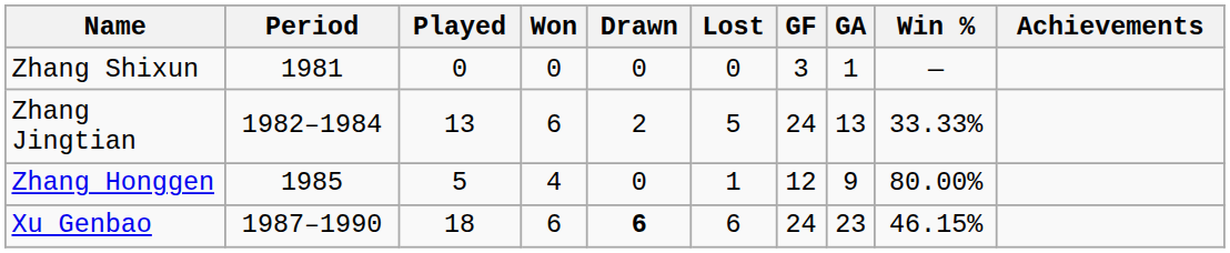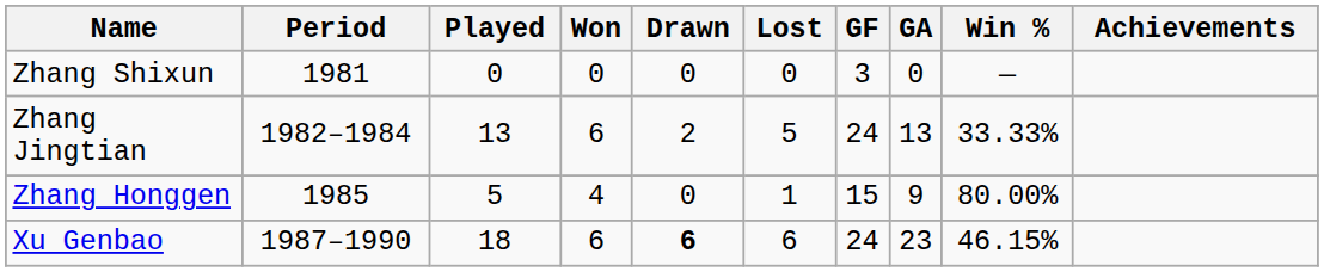 <table class="wikitable sortable" style="text-align:center;">
 <tr>
 <th width=18%>Name</th>
 <th>Period</th>
 <th>Played</th>
 <th>Won</th>
 <th>Drawn</th>
 <th>Lost</th>
 <th>GF</th>
 <th>GA</th>
 <th>Win %</th>
 <th>Achievements</th>
 </tr>
 <tr>
 <td style="text-align: left;"> Zhang Shixun</td>
 <td>1981</td>
 <td>0</td>
 <td>0</td>
 <td>0</td>
 <td>0</td>
 <td>3</td>
-<td>1</td>
+<td>0</td>
 <td>—</td>
 <td></td>
 </tr>
 <tr>
 <td style="text-align: left;"> Zhang Jingtian</td>
 <td>1982–1984</td>
 <td>13</td>
 <td>6</td>
 <td>2</td>
 <td>5</td>
 <td>24</td>
 <td>13</td>
 <td>33.33%</td>
 <td></td>
 </tr>
 <tr>
 <td style="text-align: left;"> <a href='#'>Zhang Honggen</a></td>
 <td>1985</td>
 <td>5</td>
 <td>4</td>
 <td>0</td>
 <td>1</td>
-<td>12</td>
+<td>15</td>
 <td>9</td>
 <td>80.00%</td>
 <td></td>
 </tr>
 <tr>
 <td style="text-align: left;"> <a href='#'>Xu Genbao</a></td>
 <td>1987–1990</td>
 <td>18</td>
 <td>6</td>
 <td><strong>6</strong></td>
 <td>6</td>
 <td>24</td>
 <td>23</td>
 <td>46.15%</td>
 <td></td>
 </tr>
 </table>
